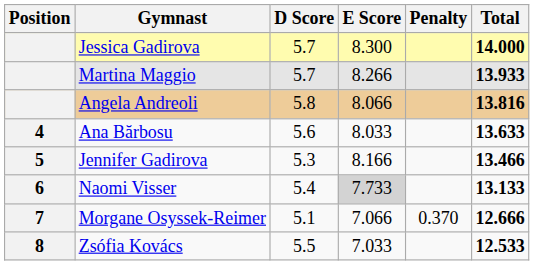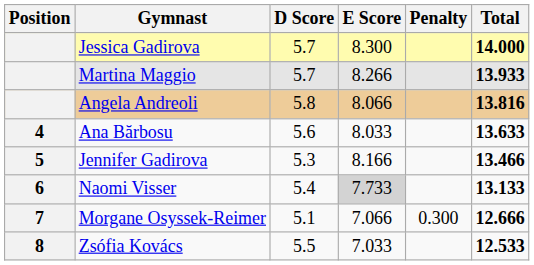 <table style="text-align:center;" class="wikitable sortable">
 <tr>
 <th>Position</th>
 <th>Gymnast</th>
 <th>D Score</th>
 <th>E Score</th>
 <th>Penalty</th>
 <th>Total</th>
 </tr>
 <tr style="background:#fffcaf;">
 <th scope="row" style="text-align:center"></th>
 <td style="text-align:left;"> <a href='#'>Jessica Gadirova</a></td>
 <td>5.7</td>
 <td>8.300</td>
 <td></td>
 <td><strong>14.000</strong></td>
 </tr>
 <tr style="background:#e5e5e5;">
 <th scope="row" style="text-align:center"></th>
 <td style="text-align:left;"> <a href='#'>Martina Maggio</a></td>
 <td>5.7</td>
 <td>8.266</td>
 <td></td>
 <td><strong>13.933</strong></td>
 </tr>
 <tr style="background:#ec9;">
 <th scope="row" style="text-align:center"></th>
 <td style="text-align:left;"> <a href='#'>Angela Andreoli</a></td>
 <td>5.8</td>
 <td>8.066</td>
 <td></td>
 <td><strong>13.816</strong></td>
 </tr>
 <tr>
 <th>4</th>
 <td style="text-align:left;"> <a href='#'>Ana Bărbosu</a></td>
 <td>5.6</td>
 <td>8.033</td>
 <td></td>
 <td><strong>13.633</strong></td>
 </tr>
 <tr>
 <th>5</th>
 <td style="text-align:left;"> <a href='#'>Jennifer Gadirova</a></td>
 <td>5.3</td>
 <td>8.166</td>
 <td></td>
 <td><strong>13.466</strong></td>
 </tr>
 <tr>
 <th>6</th>
 <td style="text-align:left;"> <a href='#'>Naomi Visser</a></td>
 <td>5.4</td>
 <td style="background: lightgrey;">7.733</td>
 <td></td>
 <td><strong>13.133</strong></td>
 </tr>
 <tr>
 <th>7</th>
 <td style="text-align:left;"> <a href='#'>Morgane Osyssek-Reimer</a></td>
 <td>5.1</td>
 <td>7.066</td>
-<td>0.370</td>
+<td>0.300</td>
 <td><strong>12.666</strong></td>
 </tr>
 <tr>
 <th>8</th>
 <td style="text-align:left;"> <a href='#'>Zsófia Kovács</a></td>
 <td>5.5</td>
 <td>7.033</td>
 <td></td>
 <td><strong>12.533</strong></td>
 </tr>
 </table>
